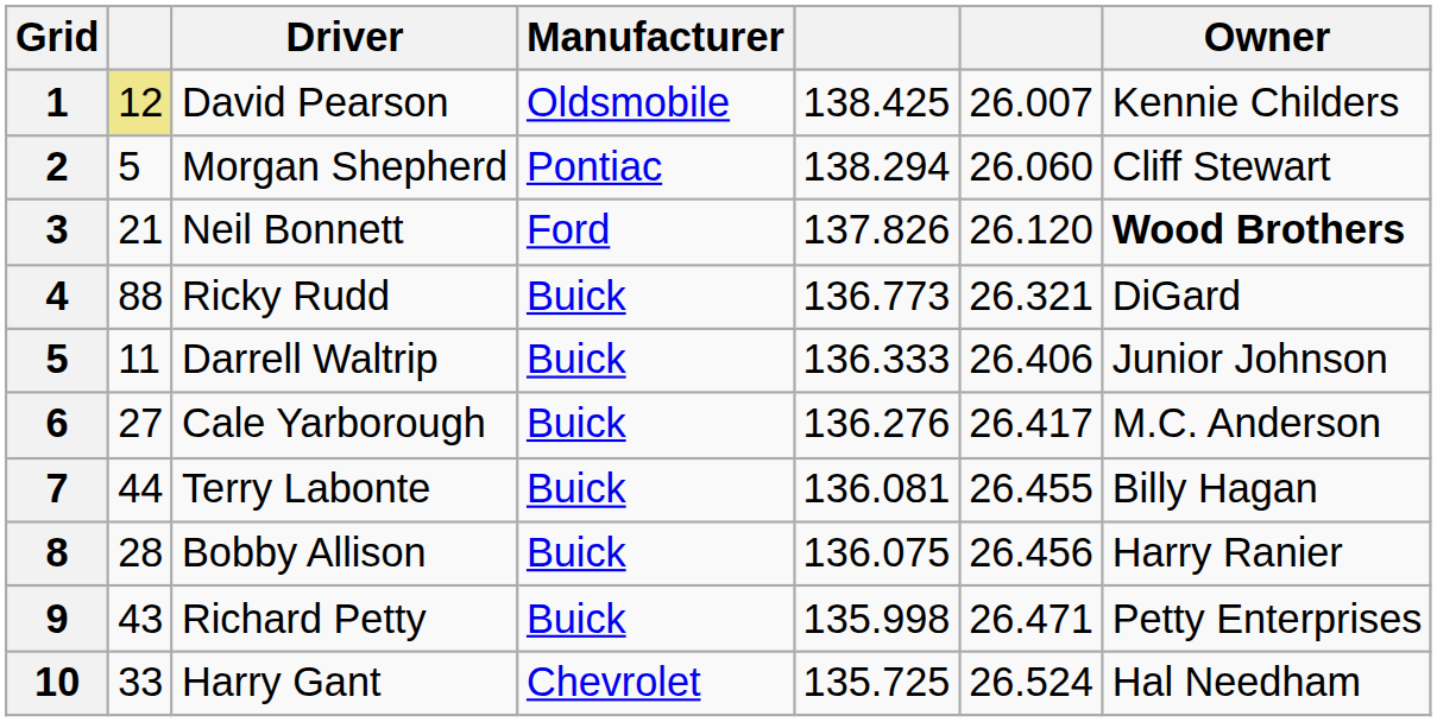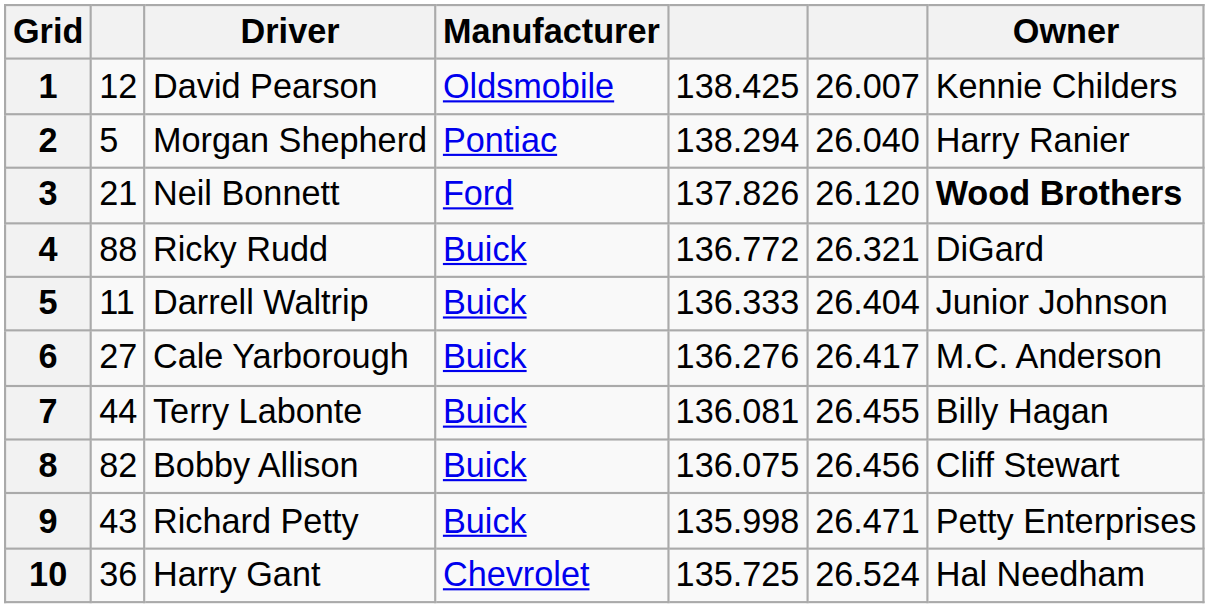 <table class="wikitable">
 <tr>
 <th>Grid</th>
 <th></th>
 <th>Driver</th>
 <th>Manufacturer</th>
 <th></th>
 <th></th>
 <th>Owner</th>
 </tr>
 <tr>
 <th>1</th>
-<td style="background: khaki;">12</td>
+<td>12</td>
 <td>David Pearson</td>
 <td><a href='#'>Oldsmobile</a></td>
 <td>138.425</td>
 <td>26.007</td>
 <td>Kennie Childers</td>
 </tr>
 <tr>
 <th>2</th>
 <td>5</td>
 <td>Morgan Shepherd</td>
 <td><a href='#'>Pontiac</a></td>
 <td>138.294</td>
-<td>26.060</td>
-<td>Cliff Stewart</td>
+<td>26.040</td>
+<td>Harry Ranier</td>
 </tr>
 <tr>
 <th>3</th>
 <td>21</td>
 <td>Neil Bonnett</td>
 <td><a href='#'>Ford</a></td>
 <td>137.826</td>
 <td>26.120</td>
 <td><strong>Wood Brothers</strong></td>
 </tr>
 <tr>
 <th>4</th>
 <td>88</td>
 <td>Ricky Rudd</td>
 <td><a href='#'>Buick</a></td>
-<td>136.773</td>
+<td>136.772</td>
 <td>26.321</td>
 <td>DiGard</td>
 </tr>
 <tr>
 <th>5</th>
 <td>11</td>
 <td>Darrell Waltrip</td>
 <td><a href='#'>Buick</a></td>
 <td>136.333</td>
-<td>26.406</td>
+<td>26.404</td>
 <td>Junior Johnson</td>
 </tr>
 <tr>
 <th>6</th>
 <td>27</td>
 <td>Cale Yarborough</td>
 <td><a href='#'>Buick</a></td>
 <td>136.276</td>
 <td>26.417</td>
 <td>M.C. Anderson</td>
 </tr>
 <tr>
 <th>7</th>
 <td>44</td>
 <td>Terry Labonte</td>
 <td><a href='#'>Buick</a></td>
 <td>136.081</td>
 <td>26.455</td>
 <td>Billy Hagan</td>
 </tr>
 <tr>
 <th>8</th>
-<td>28</td>
+<td>82</td>
 <td>Bobby Allison</td>
 <td><a href='#'>Buick</a></td>
 <td>136.075</td>
 <td>26.456</td>
-<td>Harry Ranier</td>
+<td>Cliff Stewart</td>
 </tr>
 <tr>
 <th>9</th>
 <td>43</td>
 <td>Richard Petty</td>
 <td><a href='#'>Buick</a></td>
 <td>135.998</td>
 <td>26.471</td>
 <td>Petty Enterprises</td>
 </tr>
 <tr>
 <th>10</th>
-<td>33</td>
+<td>36</td>
 <td>Harry Gant</td>
 <td><a href='#'>Chevrolet</a></td>
 <td>135.725</td>
 <td>26.524</td>
 <td>Hal Needham</td>
 </tr>
 </table>
